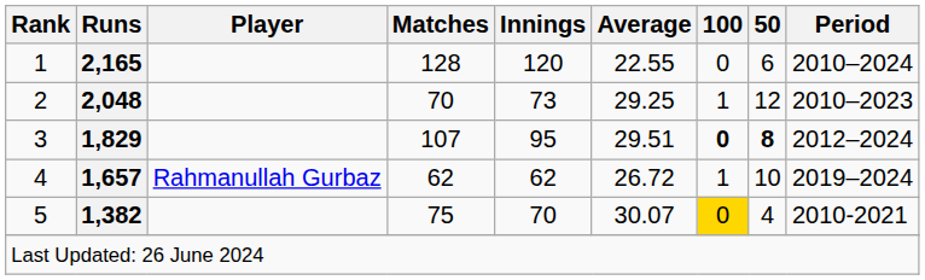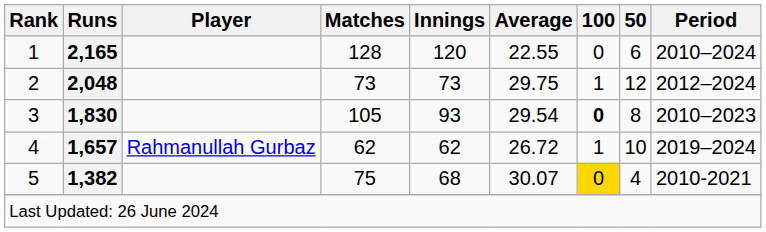 <table class="wikitable plainrowheaders sortable">
 <tr>
 <th scope=col>Rank</th>
 <th scope=col>Runs</th>
 <th scope=col>Player</th>
 <th scope=col>Matches</th>
 <th scope=col>Innings</th>
 <th scope=col>Average</th>
 <th scope=col>100</th>
 <th scope=col>50</th>
 <th scope=col>Period</th>
 </tr>
 <tr>
 <td align=center>1</td>
 <th scope=row style=text-align:center;>2,165</th>
 <td></td>
 <td align=center>128</td>
 <td align="center">120</td>
 <td align="center">22.55</td>
 <td align="center">0</td>
 <td align=center>6</td>
 <td>2010–2024</td>
 </tr>
 <tr>
 <td align=center>2</td>
 <th scope=row style=text-align:center;>2,048</th>
 <td></td>
-<td align=center>70</td>
+<td align=center>73</td>
 <td align="center">73</td>
-<td align="center">29.25</td>
+<td align="center">29.75</td>
 <td align="center">1</td>
 <td align=center>12</td>
-<td>2010–2023</td>
+<td>2012–2024</td>
 </tr>
 <tr>
 <td align="center">3</td>
-<th scope="row" style="text-align:center;">1,829</th>
+<th scope="row" style="text-align:center;">1,830</th>
 <td></td>
-<td align="center">107</td>
-<td align="center">95</td>
-<td align="center">29.51</td>
+<td align="center">105</td>
+<td align="center">93</td>
+<td align="center">29.54</td>
 <td align="center"><strong>0</strong></td>
-<td align="center"><strong>8</strong></td>
-<td>2012–2024</td>
+<td align="center">8</td>
+<td>2010–2023</td>
 </tr>
 <tr>
 <td align=center>4</td>
 <th scope=row style=text-align:center;>1,657</th>
 <td><a href='#'>Rahmanullah Gurbaz</a></td>
 <td align=center>62</td>
 <td align="center">62</td>
 <td align="center">26.72</td>
 <td align="center">1</td>
 <td align="center">10</td>
 <td>2019–2024</td>
 </tr>
 <tr>
 <td align="center">5</td>
 <th scope="row" style="text-align:center;">1,382</th>
 <td></td>
 <td align="center">75</td>
-<td align="center">70</td>
+<td align="center">68</td>
 <td align="center">30.07</td>
 <td align="center" style="background: gold;">0</td>
 <td align="center">4</td>
 <td>2010-2021</td>
 </tr>
 <tr>
 </tr>
 <tr class=sortbottom>
 <td colspan=9><small>Last Updated: 26 June 2024</small></td>
 </tr>
 </table>
